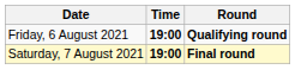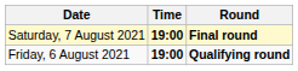 <table class="wikitable">
 <tr>
 <th>Date</th>
 <th>Time</th>
 <th>Round</th>
 </tr>
+<tr style=background:lemonchiffon>
+<td>Saturday, 7 August 2021</td>
+<td><strong>19:00</strong></td>
+<td><strong>Final round</strong></td>
+</tr>
 <tr>
 <td>Friday, 6 August 2021</td>
 <td><strong>19:00</strong></td>
 <td><strong>Qualifying round</strong></td>
 </tr>
-<tr style=background:lemonchiffon>
-<td>Saturday, 7 August 2021</td>
-<td><strong>19:00</strong></td>
-<td><strong>Final round</strong></td>
-</tr>
 </table>
